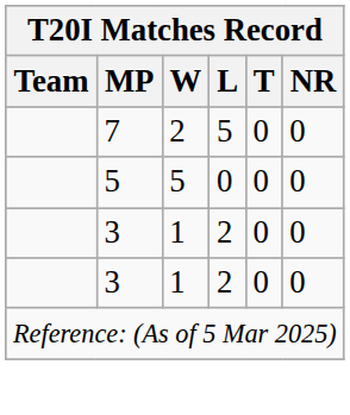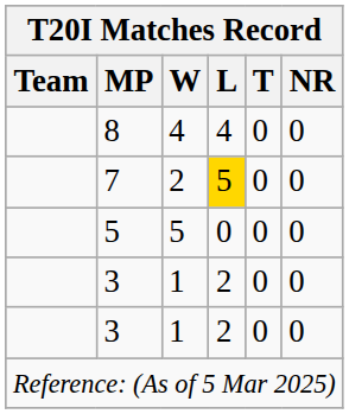 <table class="wikitable sortable">
 <tr>
 <th colspan="6">T20I Matches Record</th>
 </tr>
 <tr>
 <th>Team</th>
 <th>MP</th>
 <th>W</th>
 <th>L</th>
 <th>T</th>
 <th>NR</th>
 </tr>
 <tr>
 <td></td>
+<td>8</td>
+<td>4</td>
+<td>4</td>
+<td>0</td>
+<td>0</td>
+</tr>
+<tr>
+<td></td>
 <td>7</td>
 <td>2</td>
-<td>5</td>
+<td style="background: gold;">5</td>
 <td>0</td>
 <td>0</td>
 </tr>
 <tr>
 <td></td>
 <td>5</td>
 <td>5</td>
 <td>0</td>
 <td>0</td>
 <td>0</td>
 </tr>
 <tr>
 <td></td>
 <td>3</td>
 <td>1</td>
 <td>2</td>
 <td>0</td>
 <td>0</td>
 </tr>
 <tr>
 <td></td>
 <td>3</td>
 <td>1</td>
 <td>2</td>
 <td>0</td>
 <td>0</td>
 </tr>
 <tr>
 <td colspan="6"><em><small>Reference:  (As of 5 Mar 2025)</small></em></td>
 </tr>
 </table>
